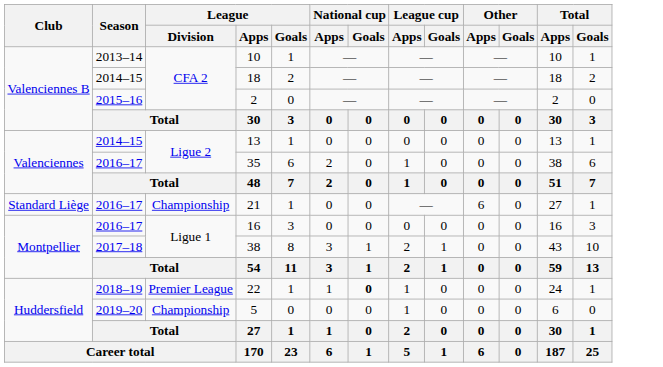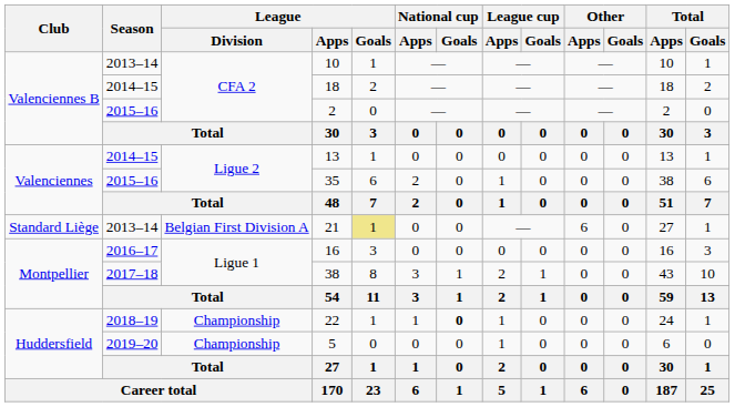 <table class="wikitable" style="text-align: center">
 <tr>
 <th rowspan="2">Club</th>
 <th rowspan="2">Season</th>
 <th colspan="3">League</th>
 <th colspan="2">National cup</th>
 <th colspan="2">League cup</th>
 <th colspan="2">Other</th>
 <th colspan="2">Total</th>
 </tr>
 <tr>
 <th>Division</th>
 <th>Apps</th>
 <th>Goals</th>
 <th>Apps</th>
 <th>Goals</th>
 <th>Apps</th>
 <th>Goals</th>
 <th>Apps</th>
 <th>Goals</th>
 <th>Apps</th>
 <th>Goals</th>
 </tr>
 <tr>
 <td rowspan="4"><a href='#'>Valenciennes B</a></td>
 <td>2013–14</td>
 <td rowspan="3"><a href='#'>CFA 2</a></td>
 <td>10</td>
 <td>1</td>
 <td colspan="2">—</td>
 <td colspan="2">—</td>
 <td colspan="2">—</td>
 <td>10</td>
 <td>1</td>
 </tr>
 <tr>
 <td>2014–15</td>
 <td>18</td>
 <td>2</td>
 <td colspan="2">—</td>
 <td colspan="2">—</td>
 <td colspan="2">—</td>
 <td>18</td>
 <td>2</td>
 </tr>
 <tr>
 <td><a href='#'>2015–16</a></td>
 <td>2</td>
 <td>0</td>
 <td colspan="2">—</td>
 <td colspan="2">—</td>
 <td colspan="2">—</td>
 <td>2</td>
 <td>0</td>
 </tr>
 <tr>
 <th colspan="2">Total</th>
 <th>30</th>
 <th>3</th>
 <th>0</th>
 <th>0</th>
 <th>0</th>
 <th>0</th>
 <th>0</th>
 <th>0</th>
 <th>30</th>
 <th>3</th>
 </tr>
 <tr>
 <td rowspan="3"><a href='#'>Valenciennes</a></td>
 <td><a href='#'>2014–15</a></td>
 <td rowspan="2"><a href='#'>Ligue 2</a></td>
 <td>13</td>
 <td>1</td>
 <td>0</td>
 <td>0</td>
 <td>0</td>
 <td>0</td>
 <td>0</td>
 <td>0</td>
 <td>13</td>
 <td>1</td>
 </tr>
 <tr>
-<td><a href='#'>2016–17</a></td>
+<td><a href='#'>2015–16</a></td>
 <td>35</td>
 <td>6</td>
 <td>2</td>
 <td>0</td>
 <td>1</td>
 <td>0</td>
 <td>0</td>
 <td>0</td>
 <td>38</td>
 <td>6</td>
 </tr>
 <tr>
 <th colspan="2">Total</th>
 <th>48</th>
 <th>7</th>
 <th>2</th>
 <th>0</th>
 <th>1</th>
 <th>0</th>
 <th>0</th>
 <th>0</th>
 <th>51</th>
 <th>7</th>
 </tr>
 <tr>
 <td><a href='#'>Standard Liège</a></td>
-<td><a href='#'>2016–17</a></td>
-<td><a href='#'>Championship</a></td>
+<td>2013–14</td>
+<td><a href='#'>Belgian First Division A</a></td>
 <td>21</td>
-<td>1</td>
+<td style="background: khaki;">1</td>
 <td>0</td>
 <td>0</td>
 <td colspan="2">—</td>
 <td>6</td>
 <td>0</td>
 <td>27</td>
 <td>1</td>
 </tr>
 <tr>
 <td rowspan="3"><a href='#'>Montpellier</a></td>
 <td><a href='#'>2016–17</a></td>
 <td rowspan="2">Ligue 1</td>
 <td>16</td>
 <td>3</td>
 <td>0</td>
 <td>0</td>
 <td>0</td>
 <td>0</td>
 <td>0</td>
 <td>0</td>
 <td>16</td>
 <td>3</td>
 </tr>
 <tr>
 <td><a href='#'>2017–18</a></td>
 <td>38</td>
 <td>8</td>
 <td>3</td>
 <td>1</td>
 <td>2</td>
 <td>1</td>
 <td>0</td>
 <td>0</td>
 <td>43</td>
 <td>10</td>
 </tr>
 <tr>
 <th colspan="2">Total</th>
 <th>54</th>
 <th>11</th>
 <th>3</th>
 <th>1</th>
 <th>2</th>
 <th>1</th>
 <th>0</th>
 <th>0</th>
 <th>59</th>
 <th>13</th>
 </tr>
 <tr>
 <td rowspan="3"><a href='#'>Huddersfield</a></td>
 <td><a href='#'>2018–19</a></td>
-<td><a href='#'>Premier League</a></td>
+<td><a href='#'>Championship</a></td>
 <td>22</td>
 <td>1</td>
 <td>1</td>
 <td><strong>0</strong></td>
 <td>1</td>
 <td>0</td>
 <td>0</td>
 <td>0</td>
 <td>24</td>
 <td>1</td>
 </tr>
 <tr>
 <td><a href='#'>2019–20</a></td>
 <td><a href='#'>Championship</a></td>
 <td>5</td>
 <td>0</td>
 <td>0</td>
 <td>0</td>
 <td>1</td>
 <td>0</td>
 <td>0</td>
 <td>0</td>
 <td>6</td>
 <td>0</td>
 </tr>
 <tr>
 <th colspan="2">Total</th>
 <th>27</th>
 <th>1</th>
 <th>1</th>
 <th>0</th>
 <th>2</th>
 <th>0</th>
 <th>0</th>
 <th>0</th>
 <th>30</th>
 <th>1</th>
 </tr>
 <tr>
 <th colspan="3">Career total</th>
 <th>170</th>
 <th>23</th>
 <th>6</th>
 <th>1</th>
 <th>5</th>
 <th>1</th>
 <th>6</th>
 <th>0</th>
 <th>187</th>
 <th>25</th>
 </tr>
 </table>
